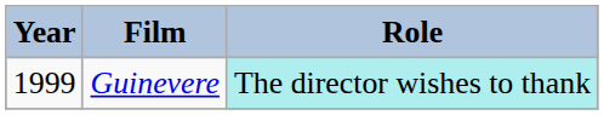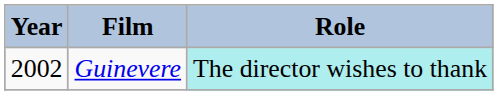 <table class="wikitable" style="font-size:95%;">
 <tr>
 <th style="background:#B0C4DE;">Year</th>
 <th style="background:#B0C4DE;">Film</th>
 <th style="background:#B0C4DE;">Role</th>
 </tr>
 <tr>
-<td>1999</td>
+<td>2002</td>
 <td><em><a href='#'>Guinevere</a></em></td>
 <td style="background: paleturquoise;">The director wishes to thank</td>
 </tr>
 </table>
